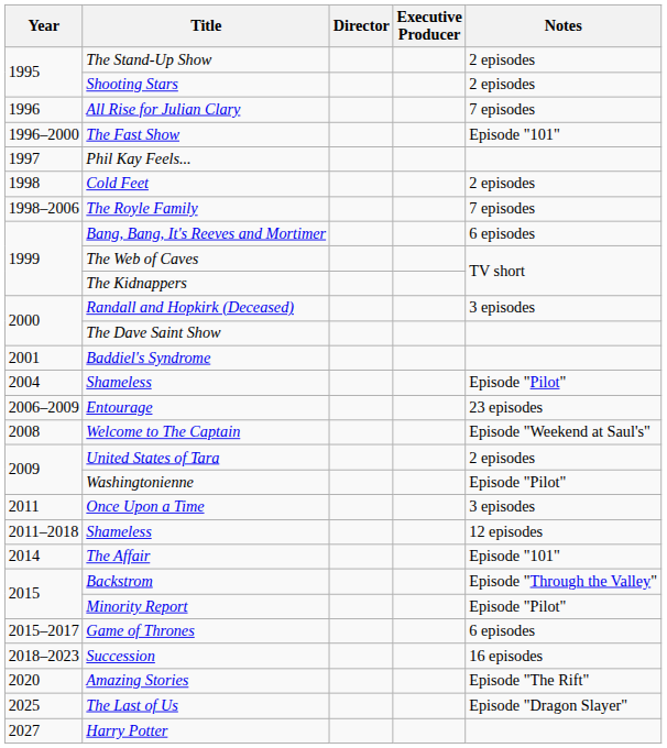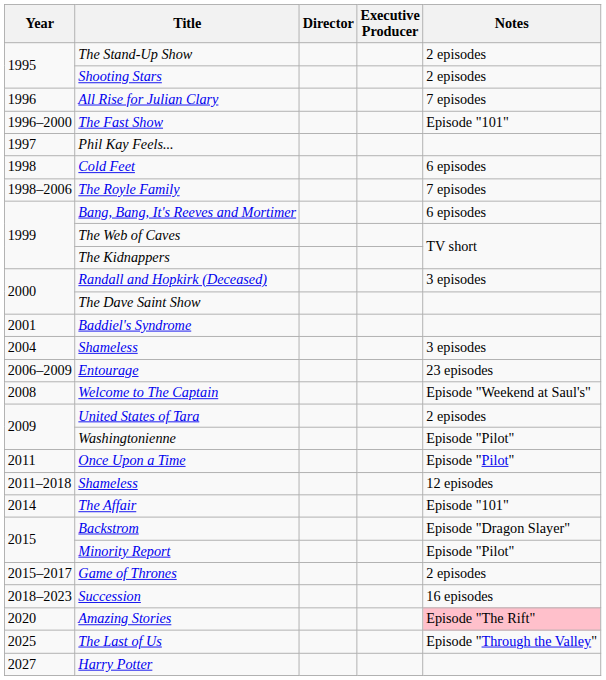 <table class="wikitable plainrowheaders">
 <tr>
 <th>Year</th>
 <th>Title</th>
 <th>Director</th>
 <th>Executive<br>Producer</th>
 <th>Notes</th>
 </tr>
 <tr>
 <td rowspan="2">1995</td>
 <td><em>The Stand-Up Show</em></td>
 <td></td>
 <td></td>
 <td>2 episodes</td>
 </tr>
 <tr>
 <td><em><a href='#'>Shooting Stars</a></em></td>
 <td></td>
 <td></td>
 <td>2 episodes</td>
 </tr>
 <tr>
 <td>1996</td>
 <td><em><a href='#'>All Rise for Julian Clary</a></em></td>
 <td></td>
 <td></td>
 <td>7 episodes</td>
 </tr>
 <tr>
 <td>1996–2000</td>
 <td><em><a href='#'>The Fast Show</a></em></td>
 <td></td>
 <td></td>
 <td>Episode "101"</td>
 </tr>
 <tr>
 <td>1997</td>
 <td><em>Phil Kay Feels...</em></td>
 <td></td>
 <td></td>
 <td></td>
 </tr>
 <tr>
 <td>1998</td>
 <td><em><a href='#'>Cold Feet</a></em></td>
 <td></td>
 <td></td>
-<td>2 episodes</td>
+<td>6 episodes</td>
 </tr>
 <tr>
 <td>1998–2006</td>
 <td><em><a href='#'>The Royle Family</a></em></td>
 <td></td>
 <td></td>
 <td>7 episodes</td>
 </tr>
 <tr>
 <td rowspan=3>1999</td>
 <td><em><a href='#'>Bang, Bang, It's Reeves and Mortimer</a></em></td>
 <td></td>
 <td></td>
 <td>6 episodes</td>
 </tr>
 <tr>
 <td><em>The Web of Caves</em></td>
 <td></td>
 <td></td>
 <td rowspan=2>TV short</td>
 </tr>
 <tr>
 <td><em>The Kidnappers</em></td>
 <td></td>
 <td></td>
 </tr>
 <tr>
 <td rowspan="2">2000</td>
 <td><em><a href='#'>Randall and Hopkirk (Deceased)</a></em></td>
 <td></td>
 <td></td>
 <td>3 episodes</td>
 </tr>
 <tr>
 <td><em>The Dave Saint Show</em></td>
 <td></td>
 <td></td>
 <td></td>
 </tr>
 <tr>
 <td>2001</td>
 <td><em><a href='#'>Baddiel's Syndrome</a></em></td>
 <td></td>
 <td></td>
 <td></td>
 </tr>
 <tr>
 <td>2004</td>
 <td><em><a href='#'>Shameless</a></em></td>
 <td></td>
 <td></td>
-<td>Episode "<a href='#'>Pilot</a>"</td>
+<td>3 episodes</td>
 </tr>
 <tr>
 <td>2006–2009</td>
 <td><em><a href='#'>Entourage</a></em></td>
 <td></td>
 <td></td>
 <td>23 episodes</td>
 </tr>
 <tr>
 <td>2008</td>
 <td><em><a href='#'>Welcome to The Captain</a></em></td>
 <td></td>
 <td></td>
 <td>Episode "Weekend at Saul's"</td>
 </tr>
 <tr>
 <td rowspan="2">2009</td>
 <td><em><a href='#'>United States of Tara</a></em></td>
 <td></td>
 <td></td>
 <td>2 episodes</td>
 </tr>
 <tr>
 <td><em>Washingtonienne</em></td>
 <td></td>
 <td></td>
 <td>Episode "Pilot"</td>
 </tr>
 <tr>
 <td>2011</td>
 <td><em><a href='#'>Once Upon a Time</a></em></td>
 <td></td>
 <td></td>
-<td>3 episodes</td>
+<td>Episode "<a href='#'>Pilot</a>"</td>
 </tr>
 <tr>
 <td>2011–2018</td>
 <td><em><a href='#'>Shameless</a></em></td>
 <td></td>
 <td></td>
 <td>12 episodes</td>
 </tr>
 <tr>
 <td>2014</td>
 <td><em><a href='#'>The Affair</a></em></td>
 <td></td>
 <td></td>
 <td>Episode "101"</td>
 </tr>
 <tr>
 <td rowspan="2">2015</td>
 <td><em><a href='#'>Backstrom</a></em></td>
 <td></td>
 <td></td>
-<td>Episode "<a href='#'>Through the Valley</a>"</td>
+<td>Episode "Dragon Slayer"</td>
 </tr>
 <tr>
 <td><em><a href='#'>Minority Report</a></em></td>
 <td></td>
 <td></td>
 <td>Episode "Pilot"</td>
 </tr>
 <tr>
 <td>2015–2017</td>
 <td><em><a href='#'>Game of Thrones</a></em></td>
 <td></td>
 <td></td>
-<td>6 episodes</td>
+<td>2 episodes</td>
 </tr>
 <tr>
 <td>2018–2023</td>
 <td><em><a href='#'>Succession</a></em></td>
 <td></td>
 <td></td>
 <td>16 episodes</td>
 </tr>
 <tr>
 <td>2020</td>
 <td><em><a href='#'>Amazing Stories</a></em></td>
 <td></td>
 <td></td>
-<td>Episode "The Rift"</td>
+<td style="background: pink;">Episode "The Rift"</td>
 </tr>
 <tr>
 <td>2025</td>
 <td><em><a href='#'>The Last of Us</a></em></td>
 <td></td>
 <td></td>
-<td>Episode "Dragon Slayer"</td>
+<td>Episode "<a href='#'>Through the Valley</a>"</td>
 </tr>
 <tr>
 <td>2027</td>
 <td><em><a href='#'>Harry Potter</a></em></td>
 <td></td>
 <td></td>
 <td></td>
 </tr>
 </table>
